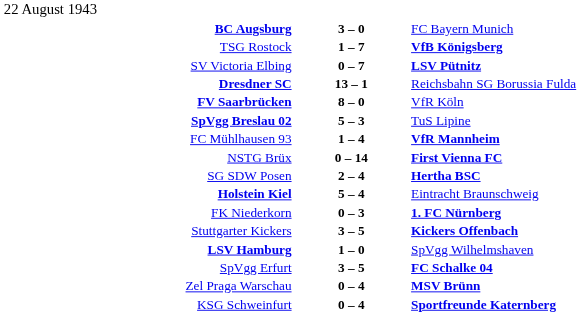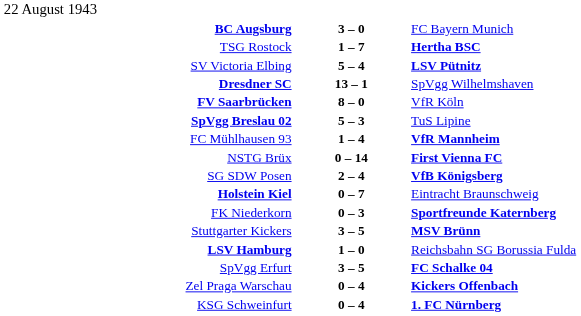 <table width=100% cellspacing=1>
 <tr>
 <th width=25%></th>
 <th width=10%></th>
 <th width=25%></th>
 <th></th>
 </tr>
 <tr>
 <td>22 August 1943</td>
 </tr>
 <tr style=font-size:90%>
 <td align=right><strong><a href='#'>BC Augsburg</a></strong></td>
 <td align=center><strong>3 – 0</strong></td>
 <td><a href='#'>FC Bayern Munich</a></td>
 </tr>
 <tr style=font-size:90%>
 <td align=right><a href='#'>TSG Rostock</a></td>
 <td align=center><strong>1 – 7</strong></td>
-<td><strong><a href='#'>VfB Königsberg</a></strong></td>
+<td><strong><a href='#'>Hertha BSC</a></strong></td>
 </tr>
 <tr style=font-size:90%>
 <td align=right><a href='#'>SV Victoria Elbing</a></td>
-<td align=center><strong>0 – 7</strong></td>
+<td align=center><strong> 5 – 4</strong></td>
 <td><strong><a href='#'>LSV Pütnitz</a></strong></td>
 </tr>
 <tr style=font-size:90%>
 <td align=right><strong><a href='#'>Dresdner SC</a></strong></td>
 <td align=center><strong>13 – 1</strong></td>
-<td><a href='#'>Reichsbahn SG Borussia Fulda</a></td>
+<td><a href='#'>SpVgg Wilhelmshaven</a></td>
 </tr>
 <tr style=font-size:90%>
 <td align=right><strong><a href='#'>FV Saarbrücken</a></strong></td>
 <td align=center><strong>8 – 0</strong></td>
 <td><a href='#'>VfR Köln</a></td>
 </tr>
 <tr style=font-size:90%>
 <td align=right><strong><a href='#'>SpVgg Breslau 02</a></strong></td>
 <td align=center><strong>5 – 3</strong></td>
 <td><a href='#'>TuS Lipine</a></td>
 </tr>
 <tr style=font-size:90%>
 <td align=right><a href='#'>FC Mühlhausen 93</a></td>
 <td align=center><strong>1 – 4</strong></td>
 <td><strong><a href='#'>VfR Mannheim</a></strong></td>
 </tr>
 <tr style=font-size:90%>
 <td align=right><a href='#'>NSTG Brüx</a></td>
 <td align=center><strong>0 – 14</strong></td>
 <td><strong><a href='#'>First Vienna FC</a></strong></td>
 </tr>
 <tr style=font-size:90%>
 <td align=right><a href='#'>SG SDW Posen</a></td>
 <td align=center><strong>2 – 4</strong></td>
-<td><strong><a href='#'>Hertha BSC</a></strong></td>
+<td><strong><a href='#'>VfB Königsberg</a></strong></td>
 </tr>
 <tr style=font-size:90%>
 <td align=right><strong><a href='#'>Holstein Kiel</a></strong></td>
-<td align=center><strong> 5 – 4</strong></td>
+<td align=center><strong>0 – 7</strong></td>
 <td><a href='#'>Eintracht Braunschweig</a></td>
 </tr>
 <tr style=font-size:90%>
 <td align=right><a href='#'>FK Niederkorn</a></td>
 <td align=center><strong>0 – 3</strong></td>
-<td><strong><a href='#'>1. FC Nürnberg</a></strong></td>
+<td><strong><a href='#'>Sportfreunde Katernberg</a></strong></td>
 </tr>
 <tr style=font-size:90%>
 <td align=right><a href='#'>Stuttgarter Kickers</a></td>
 <td align=center><strong>3 – 5</strong></td>
-<td><strong><a href='#'>Kickers Offenbach</a></strong></td>
+<td><strong><a href='#'>MSV Brünn</a></strong></td>
 </tr>
 <tr style=font-size:90%>
 <td align=right><strong><a href='#'>LSV Hamburg</a></strong></td>
 <td align=center><strong>1 – 0</strong></td>
-<td><a href='#'>SpVgg Wilhelmshaven</a></td>
+<td><a href='#'>Reichsbahn SG Borussia Fulda</a></td>
 </tr>
 <tr style=font-size:90%>
 <td align=right><a href='#'>SpVgg Erfurt</a></td>
 <td align=center><strong>3 – 5</strong></td>
 <td><strong><a href='#'>FC Schalke 04</a></strong></td>
 </tr>
 <tr style=font-size:90%>
 <td align=right><a href='#'>Zel Praga Warschau</a></td>
 <td align=center><strong>0 – 4</strong></td>
-<td><strong><a href='#'>MSV Brünn</a></strong></td>
+<td><strong><a href='#'>Kickers Offenbach</a></strong></td>
 </tr>
 <tr style=font-size:90%>
 <td align=right><a href='#'>KSG Schweinfurt</a></td>
 <td align=center><strong>0 – 4</strong></td>
-<td><strong><a href='#'>Sportfreunde Katernberg</a></strong></td>
+<td><strong><a href='#'>1. FC Nürnberg</a></strong></td>
 </tr>
 </table>
